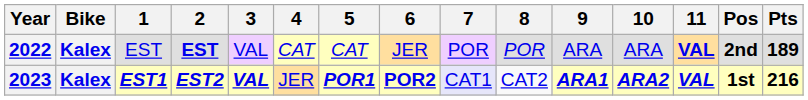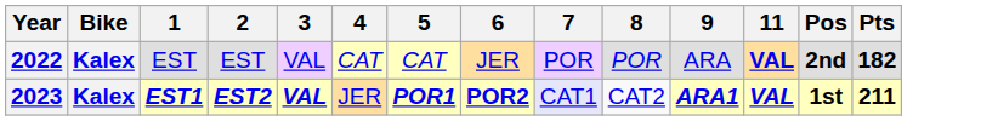 <table class="wikitable" style="text-align:center;">
 <tr>
 <th>Year</th>
 <th>Bike</th>
 <th>1</th>
 <th>2</th>
 <th>3</th>
 <th>4</th>
 <th>5</th>
 <th>6</th>
 <th>7</th>
 <th>8</th>
 <th>9</th>
-<th>10</th>
 <th>11</th>
 <th>Pos</th>
 <th>Pts</th>
 </tr>
 <tr>
 <th><a href='#'>2022</a></th>
 <th><a href='#'>Kalex</a></th>
 <td style="background:#DFDFDF;"><a href='#'>EST</a><br></td>
-<td style="background:#DFDFDF;"><strong><a href='#'>EST</a><br></strong></td>
+<td style="background:#DFDFDF;"><a href='#'>EST</a><br></td>
 <td style="background:#EFCFFF;"><a href='#'>VAL</a><br></td>
 <td style="background:#FFFFBF;"><em><a href='#'>CAT</a></em><br></td>
 <td style="background:#FFFFBF;"><em><a href='#'>CAT</a></em><br></td>
 <td style="background:#FFDF9F;"><a href='#'>JER</a><br></td>
 <td style="background:#EFCFFF;"><a href='#'>POR</a><br></td>
 <td style="background:#DFDFDF;"><em><a href='#'>POR</a></em><br></td>
 <td style="background:#DFDFDF;"><a href='#'>ARA</a><br></td>
-<td style="background:#DFDFDF;"><a href='#'>ARA</a><br></td>
 <td style="background:#FFDF9F;"><strong><a href='#'>VAL</a></strong><br></td>
 <th style="background:#DFDFDF;">2nd</th>
-<th style="background:#DFDFDF;">189</th>
+<th style="background:#DFDFDF;">182</th>
 </tr>
 <tr>
 <th><a href='#'>2023</a></th>
 <th><a href='#'>Kalex</a></th>
 <td style="background:#FFFFBF;"><strong><em><a href='#'>EST1</a></em></strong><br></td>
 <td style="background:#FFFFBF;"><strong><em><a href='#'>EST2</a></em></strong><br></td>
 <td style="background:#FFFFBF;"><strong><em><a href='#'>VAL</a></em></strong><br></td>
 <td style="background:#FFDF9F;"><a href='#'>JER</a><br></td>
 <td style="background:#FFFFBF;"><strong><em><a href='#'>POR1</a></em></strong><br></td>
 <td style="background:#FFFFBF;"><strong><a href='#'>POR2</a></strong><br></td>
 <td style="background: lavender;"><a href='#'>CAT1</a></td>
 <td><a href='#'>CAT2</a></td>
 <td style="background:#FFFFBF;"><strong><em><a href='#'>ARA1</a></em></strong><br></td>
-<td style="background:#FFFFBF;"><strong><em><a href='#'>ARA2</a></em></strong><br></td>
 <td style="background:#FFFFBF;"><strong><em><a href='#'>VAL</a></em></strong><br></td>
 <th style="background:#FFFFBF;">1st</th>
-<th style="background:#FFFFBF;">216</th>
+<th style="background:#FFFFBF;">211</th>
 </tr>
 </table>
